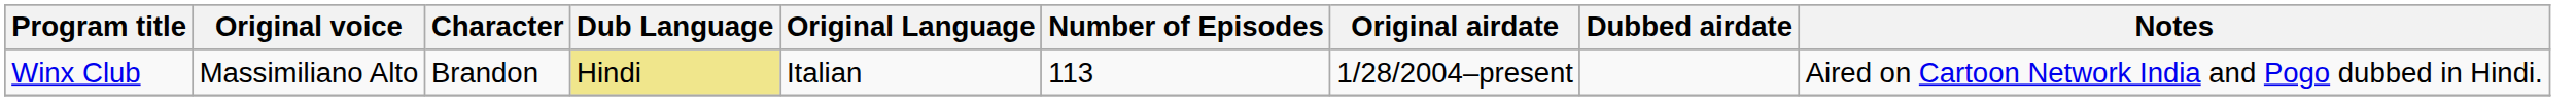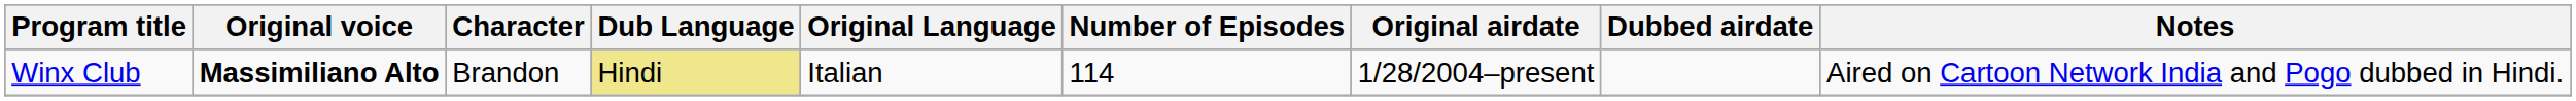 <table class="wikitable">
 <tr>
 <th>Program title</th>
 <th>Original voice</th>
 <th>Character</th>
 <th>Dub Language</th>
 <th>Original Language</th>
 <th>Number of Episodes</th>
 <th>Original airdate</th>
 <th>Dubbed airdate</th>
 <th>Notes</th>
 </tr>
 <tr>
 <td><a href='#'>Winx Club</a></td>
-<td>Massimiliano Alto</td>
+<td><strong>Massimiliano Alto</strong></td>
 <td>Brandon</td>
 <td style="background: khaki;">Hindi</td>
 <td>Italian</td>
-<td>113</td>
+<td>114</td>
 <td>1/28/2004–present</td>
 <td></td>
 <td>Aired on <a href='#'>Cartoon Network India</a> and <a href='#'>Pogo</a> dubbed in Hindi.</td>
 </tr>
 <tr>
 </tr>
 </table>
